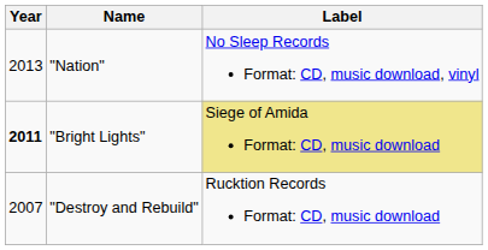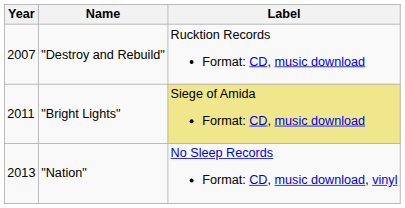 <table class=wikitable>
 <tr>
 <th>Year</th>
 <th>Name</th>
 <th>Label</th>
 </tr>
 <tr>
+<td>2007</td>
+<td>"Destroy and Rebuild"</td>
+<td>Rucktion Records<br><ul><li>Format: <a href='#'>CD</a>, <a href='#'>music download</a></li></ul></td>
+</tr>
+<tr>
+<td>2011</td>
+<td>"Bright Lights"</td>
+<td style="background: khaki;">Siege of Amida<br><ul><li>Format: <a href='#'>CD</a>, <a href='#'>music download</a></li></ul></td>
+</tr>
+<tr>
 <td>2013</td>
 <td>"Nation"</td>
 <td><a href='#'>No Sleep Records</a><br><ul><li>Format: <a href='#'>CD</a>, <a href='#'>music download</a>, <a href='#'>vinyl</a></li></ul></td>
 </tr>
-<tr>
-<td><strong>2011</strong></td>
-<td>"Bright Lights"</td>
-<td style="background: khaki;">Siege of Amida<br><ul><li>Format: <a href='#'>CD</a>, <a href='#'>music download</a></li></ul></td>
-</tr>
-<tr>
-<td>2007</td>
-<td>"Destroy and Rebuild"</td>
-<td>Rucktion Records<br><ul><li>Format: <a href='#'>CD</a>, <a href='#'>music download</a></li></ul></td>
-</tr>
 </table>
